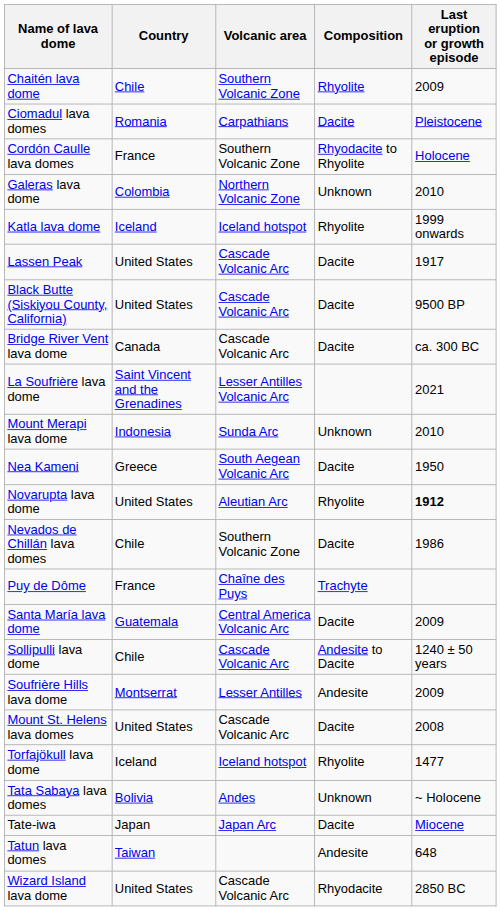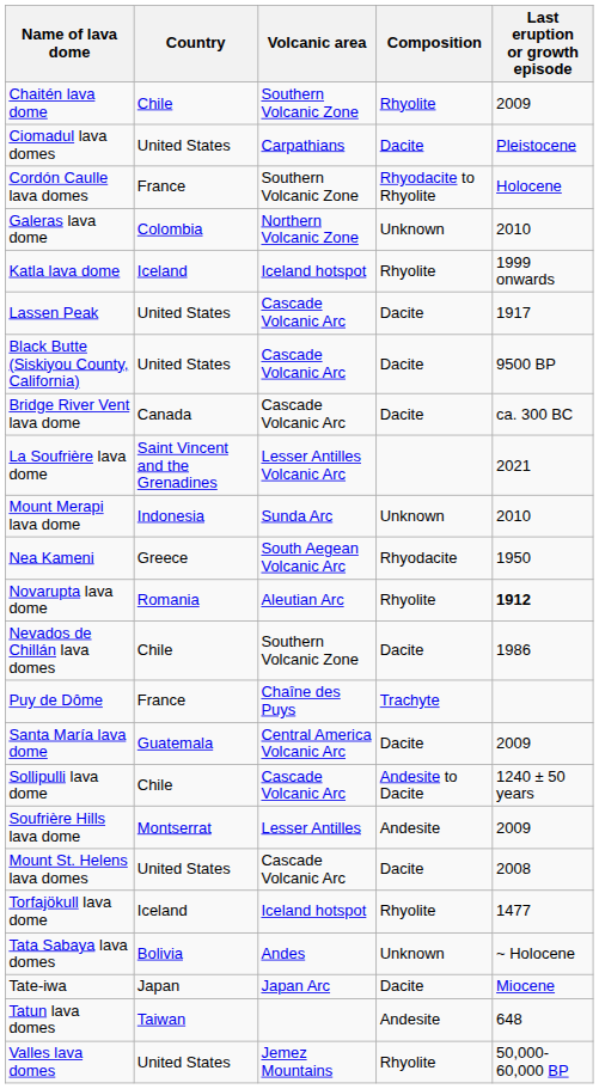 <table class="wikitable sortable">
 <tr>
 <th>Name of lava dome</th>
 <th>Country</th>
 <th>Volcanic area</th>
 <th>Composition</th>
 <th>Last eruption<br>or growth episode</th>
 </tr>
 <tr>
 <td><a href='#'>Chaitén lava dome</a></td>
 <td><a href='#'>Chile</a></td>
 <td><a href='#'>Southern Volcanic Zone</a></td>
 <td><a href='#'>Rhyolite</a></td>
 <td>2009</td>
 </tr>
 <tr>
 <td><a href='#'>Ciomadul</a> lava domes</td>
-<td><a href='#'>Romania</a></td>
+<td>United States</td>
 <td><a href='#'>Carpathians</a></td>
 <td><a href='#'>Dacite</a></td>
 <td><a href='#'>Pleistocene</a></td>
 </tr>
 <tr>
 <td><a href='#'>Cordón Caulle</a> lava domes</td>
 <td>France</td>
 <td>Southern Volcanic Zone</td>
 <td><a href='#'>Rhyodacite</a> to Rhyolite</td>
 <td><a href='#'>Holocene</a></td>
 </tr>
 <tr>
 <td><a href='#'>Galeras</a> lava dome</td>
 <td><a href='#'>Colombia</a></td>
 <td><a href='#'>Northern Volcanic Zone</a></td>
 <td>Unknown</td>
 <td>2010</td>
 </tr>
 <tr>
 <td><a href='#'>Katla lava dome</a></td>
 <td><a href='#'>Iceland</a></td>
 <td><a href='#'>Iceland hotspot</a></td>
 <td>Rhyolite</td>
 <td>1999 onwards</td>
 </tr>
 <tr>
 <td><a href='#'>Lassen Peak</a></td>
 <td>United States</td>
 <td><a href='#'>Cascade Volcanic Arc</a></td>
 <td>Dacite</td>
 <td>1917</td>
 </tr>
 <tr>
 <td><a href='#'>Black Butte (Siskiyou County, California)</a></td>
 <td>United States</td>
 <td><a href='#'>Cascade Volcanic Arc</a></td>
 <td>Dacite</td>
 <td>9500 BP</td>
 </tr>
 <tr>
 <td><a href='#'>Bridge River Vent</a> lava dome</td>
 <td>Canada</td>
 <td>Cascade Volcanic Arc</td>
 <td>Dacite</td>
 <td>ca. 300 BC</td>
 </tr>
 <tr>
 <td><a href='#'>La Soufrière</a> lava dome</td>
 <td><a href='#'>Saint Vincent and the Grenadines</a></td>
 <td><a href='#'>Lesser Antilles Volcanic Arc</a></td>
 <td></td>
 <td>2021</td>
 </tr>
 <tr>
 <td><a href='#'>Mount Merapi</a> lava dome</td>
 <td><a href='#'>Indonesia</a></td>
 <td><a href='#'>Sunda Arc</a></td>
 <td>Unknown</td>
 <td>2010</td>
 </tr>
 <tr>
 <td><a href='#'>Nea Kameni</a></td>
 <td>Greece</td>
 <td><a href='#'>South Aegean Volcanic Arc</a></td>
-<td>Dacite</td>
+<td>Rhyodacite</td>
 <td>1950</td>
 </tr>
 <tr>
 <td><a href='#'>Novarupta</a> lava dome</td>
-<td>United States</td>
+<td><a href='#'>Romania</a></td>
 <td><a href='#'>Aleutian Arc</a></td>
 <td>Rhyolite</td>
 <td><strong>1912</strong></td>
 </tr>
 <tr>
 <td><a href='#'>Nevados de Chillán</a> lava domes</td>
 <td>Chile</td>
 <td>Southern Volcanic Zone</td>
 <td>Dacite</td>
 <td>1986</td>
 </tr>
 <tr>
 <td><a href='#'>Puy de Dôme</a></td>
 <td>France</td>
 <td><a href='#'>Chaîne des Puys</a></td>
 <td><a href='#'>Trachyte</a></td>
 <td></td>
 </tr>
 <tr>
 <td><a href='#'>Santa María lava dome</a></td>
 <td><a href='#'>Guatemala</a></td>
 <td><a href='#'>Central America Volcanic Arc</a></td>
 <td>Dacite</td>
 <td>2009</td>
 </tr>
 <tr>
 <td><a href='#'>Sollipulli</a> lava dome</td>
 <td>Chile</td>
 <td><a href='#'>Cascade Volcanic Arc</a></td>
 <td><a href='#'>Andesite</a> to Dacite</td>
 <td>1240 ± 50 years</td>
 </tr>
 <tr>
 <td><a href='#'>Soufrière Hills</a> lava dome</td>
 <td><a href='#'>Montserrat</a></td>
 <td><a href='#'>Lesser Antilles</a></td>
 <td>Andesite</td>
 <td>2009</td>
 </tr>
 <tr>
 <td><a href='#'>Mount St. Helens</a> lava domes</td>
 <td>United States</td>
 <td>Cascade Volcanic Arc</td>
 <td>Dacite</td>
 <td>2008</td>
 </tr>
 <tr>
 <td><a href='#'>Torfajökull</a> lava dome</td>
 <td>Iceland</td>
 <td><a href='#'>Iceland hotspot</a></td>
 <td>Rhyolite</td>
 <td>1477</td>
 </tr>
 <tr>
 <td><a href='#'>Tata Sabaya</a> lava domes</td>
 <td><a href='#'>Bolivia</a></td>
 <td><a href='#'>Andes</a></td>
 <td>Unknown</td>
 <td>~ Holocene</td>
 </tr>
 <tr>
 <td>Tate-iwa</td>
 <td>Japan</td>
 <td><a href='#'>Japan Arc</a></td>
 <td>Dacite</td>
 <td><a href='#'>Miocene</a></td>
 </tr>
 <tr>
 <td><a href='#'>Tatun</a> lava domes</td>
 <td><a href='#'>Taiwan</a></td>
 <td></td>
 <td>Andesite</td>
 <td>648</td>
 </tr>
 <tr>
-<td><a href='#'>Wizard Island</a> lava dome</td>
+<td><a href='#'>Valles lava domes</a></td>
 <td>United States</td>
-<td>Cascade Volcanic Arc</td>
-<td>Rhyodacite</td>
-<td>2850 BC</td>
+<td><a href='#'>Jemez Mountains</a></td>
+<td>Rhyolite</td>
+<td>50,000-60,000 <a href='#'>BP</a></td>
 </tr>
 </table>
